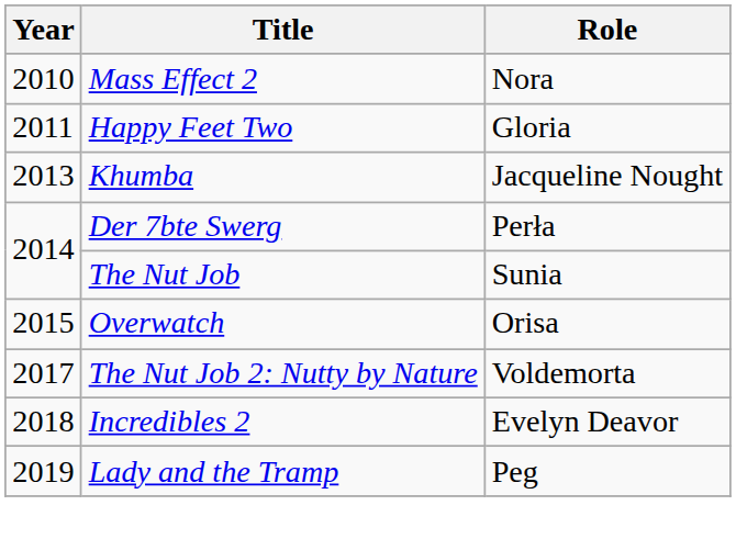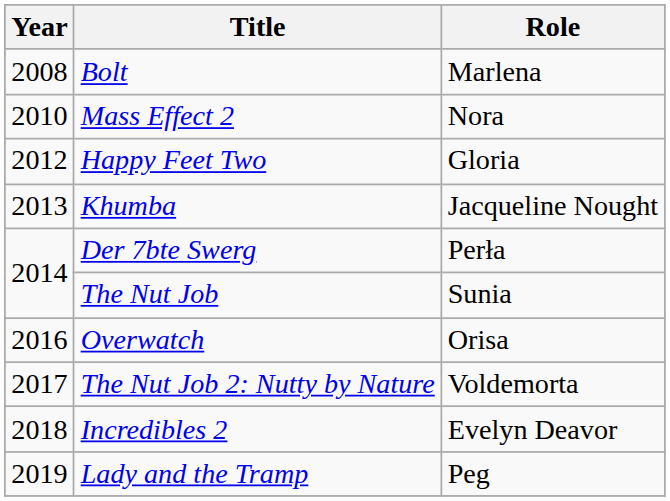 <table class="wikitable">
 <tr>
 <th>Year</th>
 <th>Title</th>
 <th>Role</th>
 </tr>
 <tr>
+<td>2008</td>
+<td><em><a href='#'>Bolt</a></em></td>
+<td>Marlena</td>
+</tr>
+<tr>
 <td>2010</td>
 <td><em><a href='#'>Mass Effect 2</a></em></td>
 <td>Nora</td>
 </tr>
 <tr>
-<td>2011</td>
+<td>2012</td>
 <td><em><a href='#'>Happy Feet Two</a></em></td>
 <td>Gloria</td>
 </tr>
 <tr>
 <td>2013</td>
 <td><em><a href='#'>Khumba</a></em></td>
 <td>Jacqueline Nought</td>
 </tr>
 <tr>
 <td rowspan="2">2014</td>
 <td><em><a href='#'>Der 7bte Swerg</a></em></td>
 <td>Perła</td>
 </tr>
 <tr>
 <td><em><a href='#'>The Nut Job</a></em></td>
 <td>Sunia</td>
 </tr>
 <tr>
-<td>2015</td>
+<td>2016</td>
 <td><em><a href='#'>Overwatch</a></em></td>
 <td>Orisa</td>
 </tr>
 <tr>
 <td>2017</td>
 <td><em><a href='#'>The Nut Job 2: Nutty by Nature</a></em></td>
 <td>Voldemorta</td>
 </tr>
 <tr>
 <td>2018</td>
 <td><em><a href='#'>Incredibles 2</a></em></td>
 <td>Evelyn Deavor</td>
 </tr>
 <tr>
 <td>2019</td>
 <td><em><a href='#'>Lady and the Tramp</a></em></td>
 <td>Peg</td>
 </tr>
 </table>
